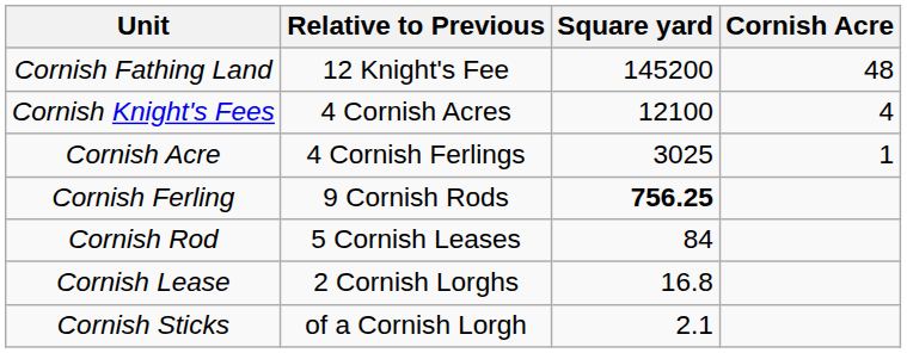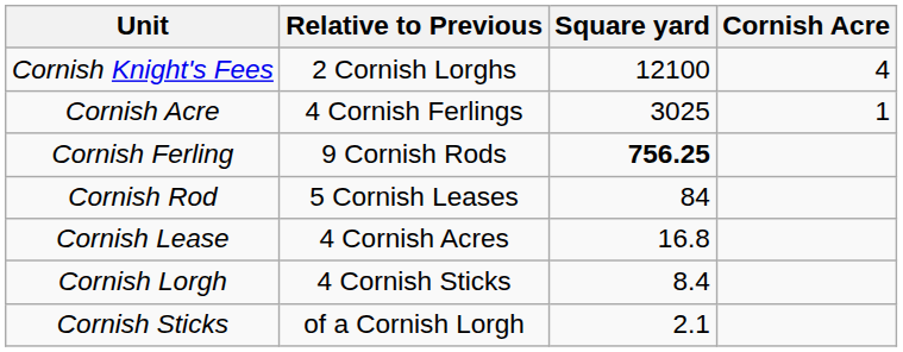 <table class="wikitable" style="margin-right:0">
 <tr>
 <th>Unit</th>
 <th>Relative to Previous</th>
 <th>Square yard</th>
 <th>Cornish Acre</th>
 </tr>
 <tr>
-<td align=center><em>Cornish Fathing Land</em></td>
-<td align=center>12 Knight's Fee</td>
-<td align=right>145200</td>
-<td align=right>48</td>
-</tr>
-<tr>
 <td align=center><em>Cornish <a href='#'>Knight's Fees</a></em></td>
-<td align=center>4 Cornish Acres</td>
+<td align=center>2 Cornish Lorghs</td>
 <td align=right>12100</td>
 <td align=right>4</td>
 </tr>
 <tr>
 <td align=center><em>Cornish Acre</em></td>
 <td align=center>4 Cornish Ferlings</td>
 <td align=right>3025</td>
 <td align=right>1</td>
 </tr>
 <tr>
 <td align=center><em>Cornish Ferling</em></td>
 <td align=center>9 Cornish Rods</td>
 <td align=right><strong>756.25</strong></td>
 <td align=right></td>
 </tr>
 <tr>
 <td align=center><em>Cornish Rod</em></td>
 <td align=center>5 Cornish Leases</td>
 <td align=right>84</td>
 <td align=right></td>
 </tr>
 <tr>
 <td align=center><em>Cornish Lease</em></td>
-<td align=center>2 Cornish Lorghs</td>
+<td align=center>4 Cornish Acres</td>
 <td align=right>16.8</td>
+<td align=right></td>
+</tr>
+<tr>
+<td align=center><em>Cornish Lorgh</em></td>
+<td align=center>4 Cornish Sticks</td>
+<td align=right>8.4</td>
 <td align=right></td>
 </tr>
 <tr>
 <td align=center><em>Cornish Sticks</em></td>
 <td align=center> of a Cornish Lorgh</td>
 <td align=right>2.1</td>
 <td align=right></td>
 </tr>
 </table>
